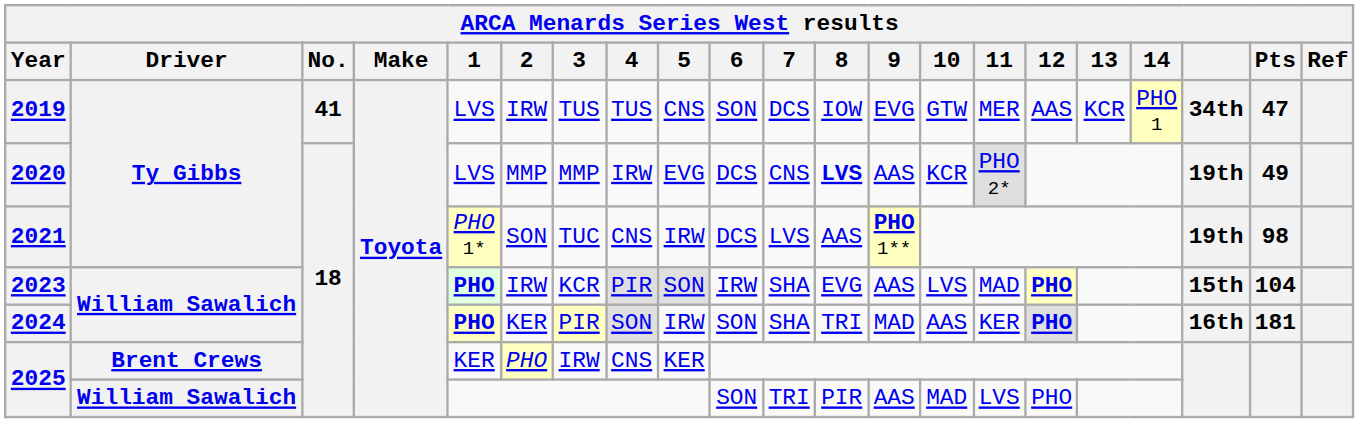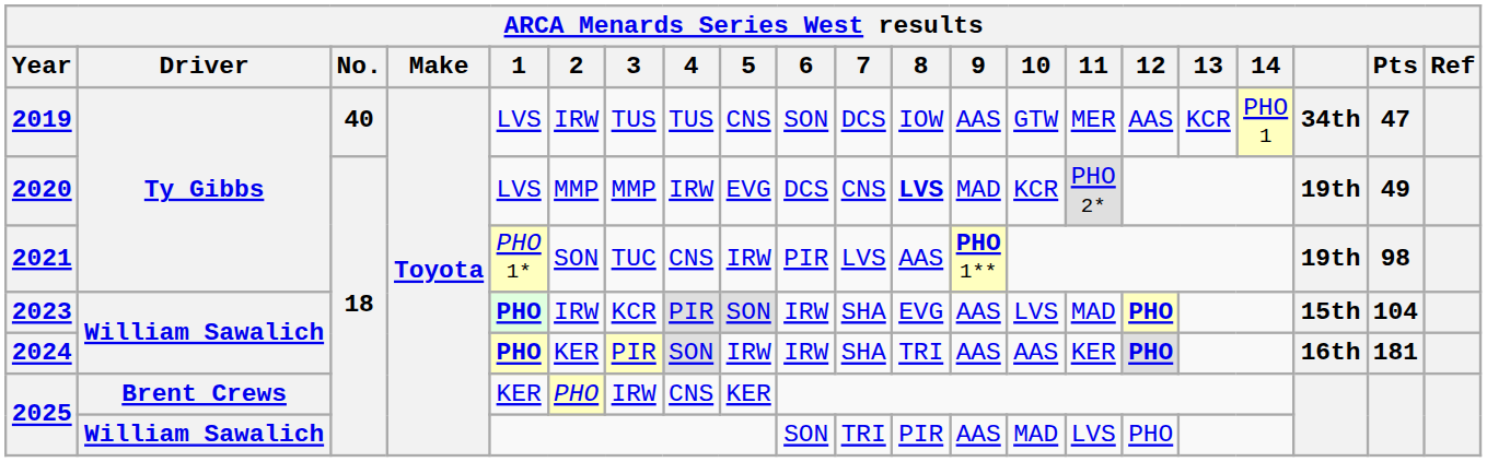 <table class="wikitable mw-collapsible mw-collapsed" style="text-align:center; font-size:75%">
 <tr>
 <th colspan=21><a href='#'>ARCA Menards Series West</a> results</th>
 </tr>
 <tr>
 <th>Year</th>
 <th>Driver</th>
 <th>No.</th>
 <th>Make</th>
 <th>1</th>
 <th>2</th>
 <th>3</th>
 <th>4</th>
 <th>5</th>
 <th>6</th>
 <th>7</th>
 <th>8</th>
 <th>9</th>
 <th>10</th>
 <th>11</th>
 <th>12</th>
 <th>13</th>
 <th>14</th>
 <th></th>
 <th>Pts</th>
 <th>Ref</th>
 </tr>
 <tr>
 <th><a href='#'>2019</a></th>
 <th rowspan="3"><a href='#'>Ty Gibbs</a></th>
-<th>41</th>
+<th>40</th>
 <th rowspan=7><a href='#'>Toyota</a></th>
 <td><a href='#'>LVS</a></td>
 <td><a href='#'>IRW</a></td>
 <td><a href='#'>TUS</a></td>
 <td><a href='#'>TUS</a></td>
 <td><a href='#'>CNS</a></td>
 <td><a href='#'>SON</a></td>
 <td><a href='#'>DCS</a></td>
 <td><a href='#'>IOW</a></td>
-<td><a href='#'>EVG</a></td>
+<td><a href='#'>AAS</a></td>
 <td><a href='#'>GTW</a></td>
 <td><a href='#'>MER</a></td>
 <td><a href='#'>AAS</a></td>
 <td><a href='#'>KCR</a></td>
 <td style="background:#FFFFBF;"><a href='#'>PHO</a><br><small>1</small></td>
 <th>34th</th>
 <th>47</th>
 <th></th>
 </tr>
 <tr>
 <th><a href='#'>2020</a></th>
 <th rowspan=6>18</th>
 <td><a href='#'>LVS</a></td>
 <td><a href='#'>MMP</a></td>
 <td><a href='#'>MMP</a></td>
 <td><a href='#'>IRW</a></td>
 <td><a href='#'>EVG</a></td>
 <td><a href='#'>DCS</a></td>
 <td><a href='#'>CNS</a></td>
 <td><strong><a href='#'>LVS</a></strong></td>
-<td><a href='#'>AAS</a></td>
+<td><a href='#'>MAD</a></td>
 <td><a href='#'>KCR</a></td>
 <td style="background:#DFDFDF;"><a href='#'>PHO</a><br><small>2*</small></td>
 <td colspan=3></td>
 <th>19th</th>
 <th>49</th>
 <th></th>
 </tr>
 <tr>
 <th><a href='#'>2021</a></th>
 <td style="background:#FFFFBF;"><em><a href='#'>PHO</a></em><br><small>1*</small></td>
 <td><a href='#'>SON</a></td>
 <td><a href='#'>TUC</a></td>
 <td><a href='#'>CNS</a></td>
 <td><a href='#'>IRW</a></td>
-<td><a href='#'>DCS</a></td>
+<td><a href='#'>PIR</a></td>
 <td><a href='#'>LVS</a></td>
 <td><a href='#'>AAS</a></td>
 <td style="background:#FFFFBF;"><strong><a href='#'>PHO</a></strong><br><small>1**</small></td>
 <td colspan=5></td>
 <th>19th</th>
 <th>98</th>
 <th></th>
 </tr>
 <tr>
 <th><a href='#'>2023</a></th>
 <th rowspan=2 nowrap><a href='#'>William Sawalich</a></th>
 <td style="background:#DFFFDF;"><strong><a href='#'>PHO</a></strong><br></td>
 <td><a href='#'>IRW</a></td>
 <td><a href='#'>KCR</a></td>
 <td style="background:#DFDFDF;"><a href='#'>PIR</a><br></td>
 <td style="background:#DFDFDF;"><a href='#'>SON</a><br></td>
 <td><a href='#'>IRW</a></td>
 <td><a href='#'>SHA</a></td>
 <td><a href='#'>EVG</a></td>
 <td><a href='#'>AAS</a></td>
 <td><a href='#'>LVS</a></td>
 <td><a href='#'>MAD</a></td>
 <td style="background:#FFFFBF;"><strong><a href='#'>PHO</a></strong><br></td>
 <td colspan=2></td>
 <th>15th</th>
 <th>104</th>
 <th></th>
 </tr>
 <tr>
 <th><a href='#'>2024</a></th>
 <td style="background:#FFFFBF;"><strong><a href='#'>PHO</a></strong><br></td>
 <td><a href='#'>KER</a></td>
 <td style="background:#FFFFBF;"><a href='#'>PIR</a><br></td>
 <td style="background:#DFDFDF;"><a href='#'>SON</a><br></td>
 <td><a href='#'>IRW</a></td>
-<td><a href='#'>SON</a></td>
+<td><a href='#'>IRW</a></td>
 <td><a href='#'>SHA</a></td>
 <td><a href='#'>TRI</a></td>
-<td><a href='#'>MAD</a></td>
+<td><a href='#'>AAS</a></td>
 <td><a href='#'>AAS</a></td>
 <td><a href='#'>KER</a></td>
 <td style="background:#DFDFDF;"><strong><a href='#'>PHO</a></strong><br></td>
 <td colspan=2></td>
 <th>16th</th>
 <th>181</th>
 <th></th>
 </tr>
 <tr>
 <th rowspan="2"><a href='#'>2025</a></th>
 <th><a href='#'>Brent Crews</a></th>
 <td><a href='#'>KER</a></td>
 <td style="background:#FFFFBF;"><em><a href='#'>PHO</a></em><br></td>
 <td><a href='#'>IRW</a></td>
 <td><a href='#'>CNS</a></td>
 <td><a href='#'>KER</a></td>
 <td colspan="9"></td>
 <th rowspan="2"></th>
 <th rowspan="2"></th>
 <th rowspan="2"></th>
 </tr>
 <tr>
 <th><a href='#'>William Sawalich</a></th>
 <td colspan="5"></td>
 <td><a href='#'>SON</a></td>
 <td><a href='#'>TRI</a></td>
 <td><a href='#'>PIR</a></td>
 <td><a href='#'>AAS</a></td>
 <td><a href='#'>MAD</a></td>
 <td><a href='#'>LVS</a></td>
 <td><a href='#'>PHO</a></td>
 <td colspan="2"></td>
 </tr>
 </table>
